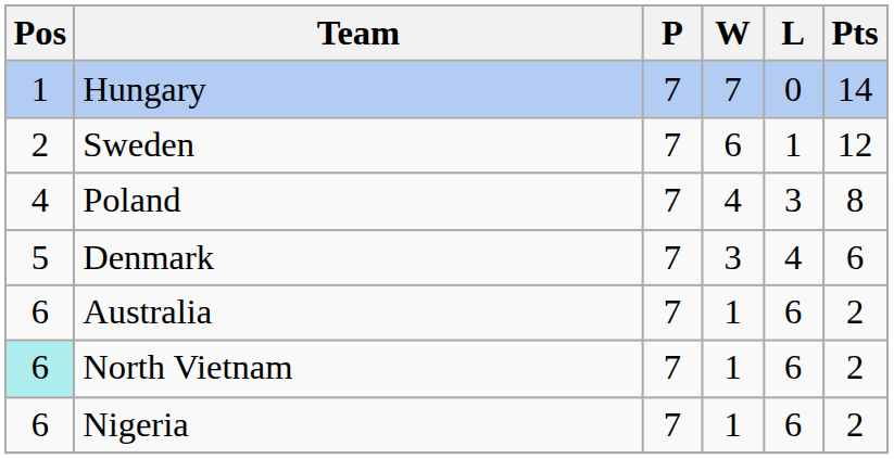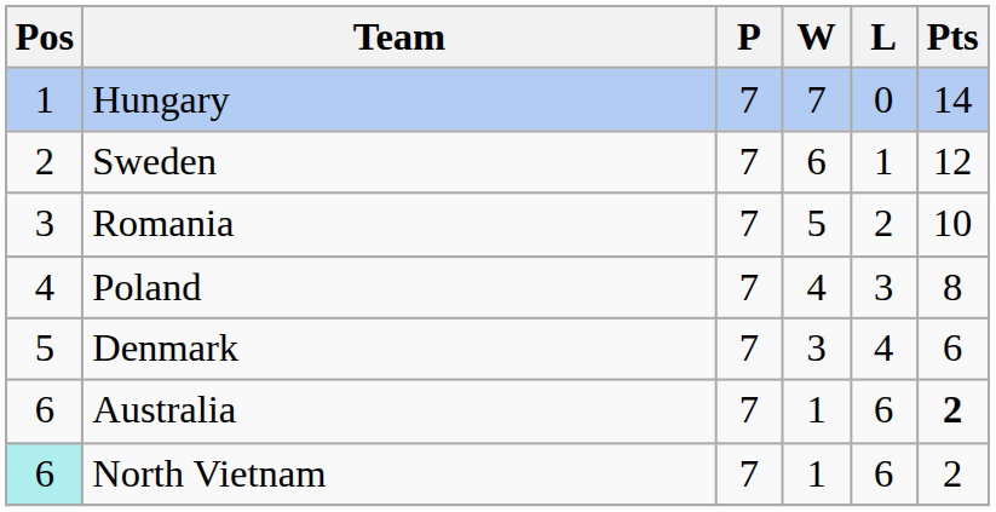 <table class="wikitable" style="font-size: 100%">
 <tr>
 <th width=15>Pos</th>
 <th width=250>Team</th>
 <th width=20>P</th>
 <th width=20>W</th>
 <th width=20>L</th>
 <th width=20>Pts</th>
 </tr>
 <tr align=center style="background: #b2ccf4;">
 <td>1</td>
 <td align="left"> Hungary</td>
 <td>7</td>
 <td>7</td>
 <td>0</td>
 <td>14</td>
 </tr>
 <tr align=center>
 <td>2</td>
 <td align="left"> Sweden</td>
 <td>7</td>
 <td>6</td>
 <td>1</td>
 <td>12</td>
 </tr>
 <tr align=center>
+<td>3</td>
+<td align="left"> Romania</td>
+<td>7</td>
+<td>5</td>
+<td>2</td>
+<td>10</td>
+</tr>
+<tr align=center>
 <td>4</td>
 <td align="left"> Poland</td>
 <td>7</td>
 <td>4</td>
 <td>3</td>
 <td>8</td>
 </tr>
 <tr align=center>
 <td>5</td>
 <td align="left"> Denmark</td>
 <td>7</td>
 <td>3</td>
 <td>4</td>
 <td>6</td>
 </tr>
 <tr align=center>
 <td>6</td>
 <td align="left"> Australia</td>
 <td>7</td>
 <td>1</td>
 <td>6</td>
-<td>2</td>
+<td><strong>2</strong></td>
 </tr>
 <tr align=center>
 <td style="background: paleturquoise;">6</td>
 <td align="left"> North Vietnam</td>
 <td>7</td>
 <td>1</td>
 <td>6</td>
 <td>2</td>
 </tr>
 <tr align=center>
-<td>6</td>
-<td align="left"> Nigeria</td>
-<td>7</td>
-<td>1</td>
-<td>6</td>
-<td>2</td>
-</tr>
-<tr align=center>
 </tr>
 </table>
